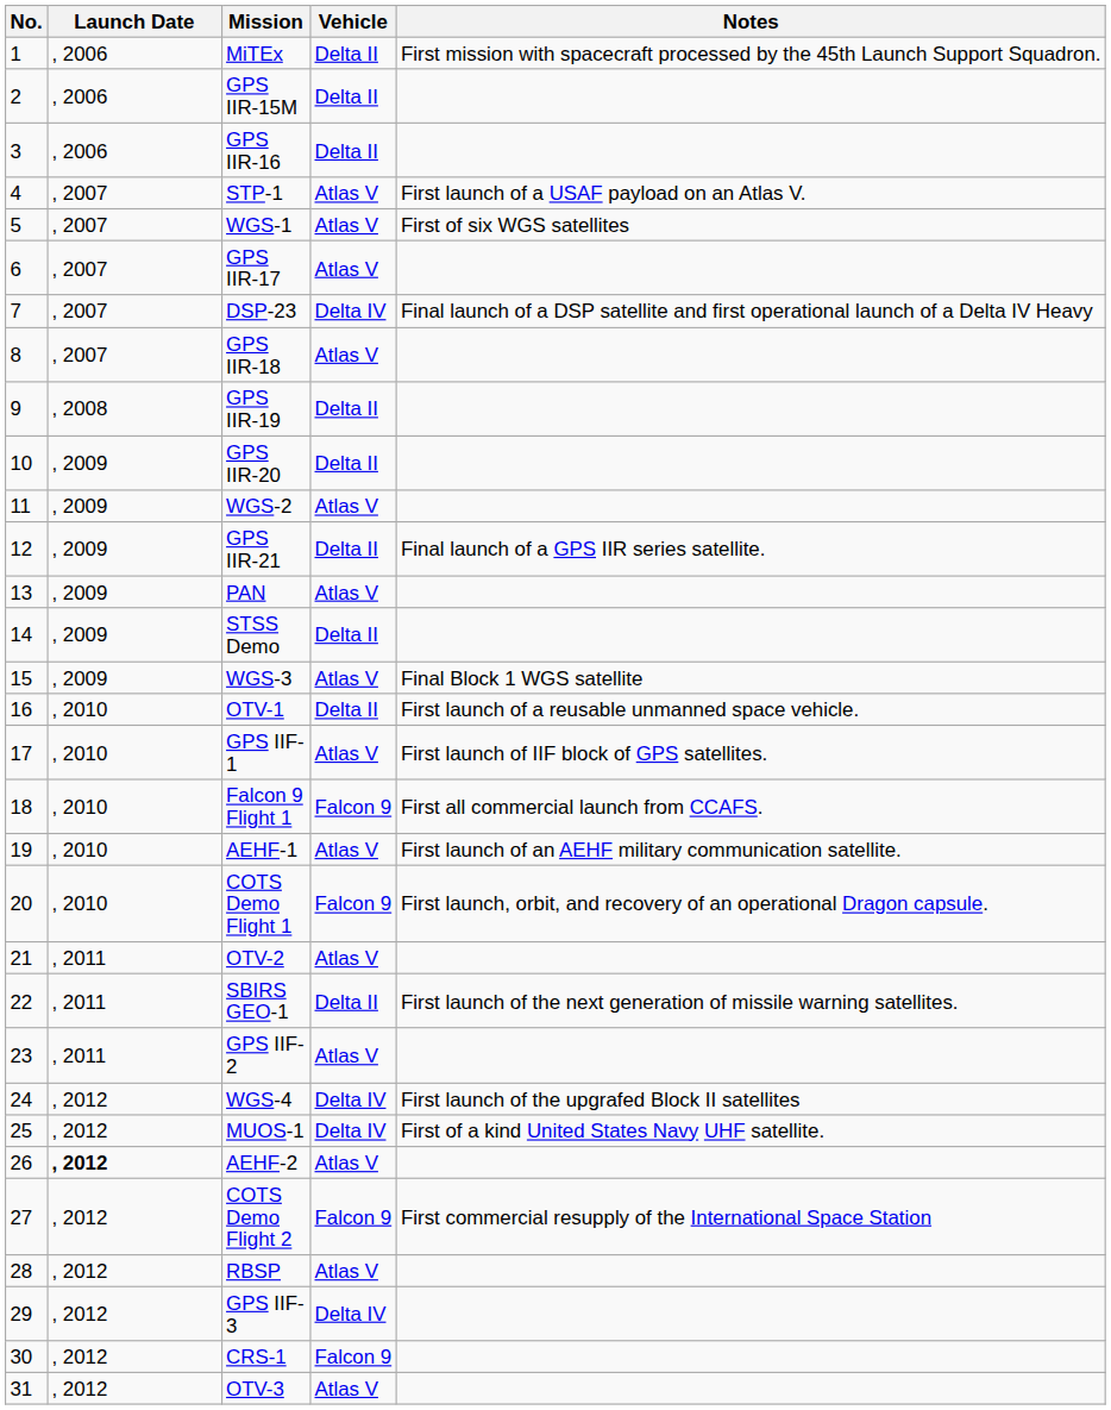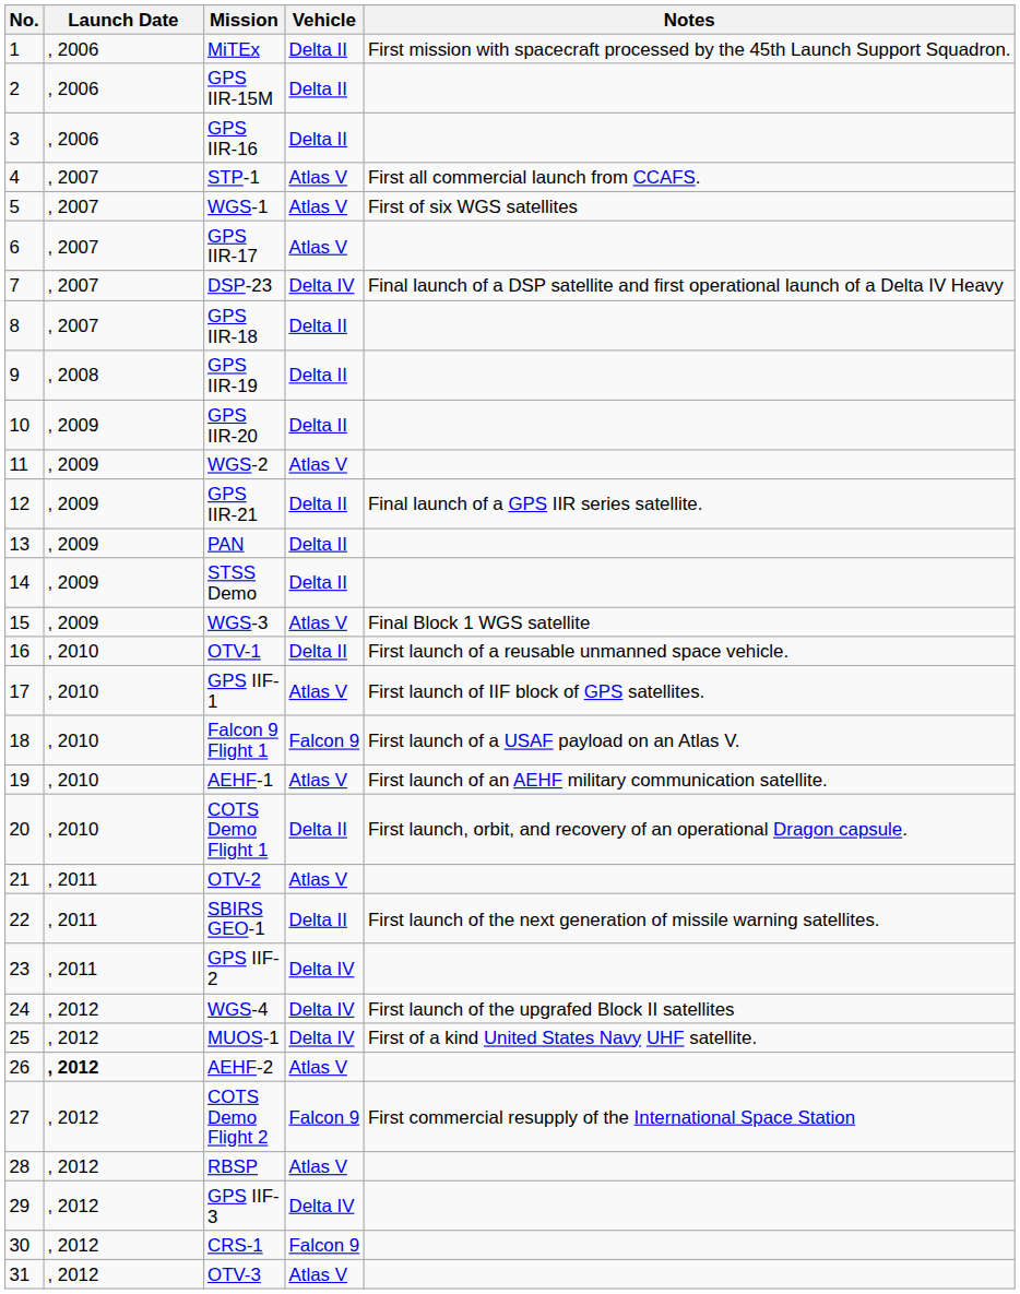 <table class="sortable wikitable" style="font-size:95%;">
 <tr>
 <th>No.</th>
 <th width="125">Launch Date</th>
 <th width="60">Mission</th>
 <th>Vehicle</th>
 <th>Notes</th>
 </tr>
 <tr>
 <td>1</td>
 <td>, 2006</td>
 <td><a href='#'>MiTEx</a><br> </td>
 <td><a href='#'>Delta II</a></td>
 <td>First mission with spacecraft processed by the 45th Launch Support Squadron.</td>
 </tr>
 <tr>
 <td>2</td>
 <td>, 2006</td>
 <td><a href='#'>GPS</a> IIR-15M </td>
 <td><a href='#'>Delta II</a></td>
 <td></td>
 </tr>
 <tr>
 <td>3</td>
 <td>, 2006</td>
 <td><a href='#'>GPS</a> IIR-16 </td>
 <td><a href='#'>Delta II</a></td>
 <td></td>
 </tr>
 <tr>
 <td>4</td>
 <td>, 2007</td>
 <td><a href='#'>STP</a>-1 </td>
 <td><a href='#'>Atlas V</a></td>
-<td>First launch of a <a href='#'>USAF</a> payload on an Atlas V.</td>
+<td>First all commercial launch from <a href='#'>CCAFS</a>.</td>
 </tr>
 <tr>
 <td>5</td>
 <td>, 2007</td>
 <td><a href='#'>WGS</a>-1</td>
 <td><a href='#'>Atlas V</a></td>
 <td>First of six WGS satellites</td>
 </tr>
 <tr>
 <td>6</td>
 <td>, 2007</td>
 <td><a href='#'>GPS</a> IIR-17 </td>
 <td><a href='#'>Atlas V</a></td>
 <td></td>
 </tr>
 <tr>
 <td>7</td>
 <td>, 2007</td>
 <td><a href='#'>DSP</a>-23 </td>
 <td><a href='#'>Delta IV</a></td>
 <td>Final launch of a DSP satellite and first operational launch of a Delta IV Heavy</td>
 </tr>
 <tr>
 <td>8</td>
 <td>, 2007</td>
 <td><a href='#'>GPS</a> IIR-18</td>
-<td><a href='#'>Atlas V</a></td>
+<td><a href='#'>Delta II</a></td>
 <td></td>
 </tr>
 <tr>
 <td>9</td>
 <td>, 2008</td>
 <td><a href='#'>GPS</a> IIR-19</td>
 <td><a href='#'>Delta II</a></td>
 <td></td>
 </tr>
 <tr>
 <td>10</td>
 <td>, 2009</td>
 <td><a href='#'>GPS</a> IIR-20</td>
 <td><a href='#'>Delta II</a></td>
 <td></td>
 </tr>
 <tr>
 <td>11</td>
 <td>, 2009</td>
 <td><a href='#'>WGS</a>-2</td>
 <td><a href='#'>Atlas V</a></td>
 <td></td>
 </tr>
 <tr>
 <td>12</td>
 <td>, 2009</td>
 <td><a href='#'>GPS</a> IIR-21</td>
 <td><a href='#'>Delta II</a></td>
 <td>Final launch of a <a href='#'>GPS</a> IIR series satellite.</td>
 </tr>
 <tr>
 <td>13</td>
 <td>, 2009</td>
 <td><a href='#'>PAN</a></td>
-<td><a href='#'>Atlas V</a></td>
+<td><a href='#'>Delta II</a></td>
 <td></td>
 </tr>
 <tr>
 <td>14</td>
 <td>, 2009</td>
 <td><a href='#'>STSS</a> Demo</td>
 <td><a href='#'>Delta II</a></td>
 <td></td>
 </tr>
 <tr>
 <td>15</td>
 <td>, 2009</td>
 <td><a href='#'>WGS</a>-3</td>
 <td><a href='#'>Atlas V</a></td>
 <td>Final Block 1 WGS satellite</td>
 </tr>
 <tr>
 <td>16</td>
 <td>, 2010</td>
 <td><a href='#'>OTV-1</a></td>
 <td><a href='#'>Delta II</a></td>
 <td>First launch of a reusable unmanned space vehicle.</td>
 </tr>
 <tr>
 <td>17</td>
 <td>, 2010</td>
 <td><a href='#'>GPS</a> IIF-1</td>
 <td><a href='#'>Atlas V</a></td>
 <td>First launch of IIF block of <a href='#'>GPS</a> satellites.</td>
 </tr>
 <tr>
 <td>18</td>
 <td>, 2010</td>
 <td><a href='#'>Falcon 9 Flight 1</a></td>
 <td><a href='#'>Falcon 9</a></td>
-<td>First all commercial launch from <a href='#'>CCAFS</a>.</td>
+<td>First launch of a <a href='#'>USAF</a> payload on an Atlas V.</td>
 </tr>
 <tr>
 <td>19</td>
 <td>, 2010</td>
 <td><a href='#'>AEHF</a>-1</td>
 <td><a href='#'>Atlas V</a></td>
 <td>First launch of an <a href='#'>AEHF</a> military communication satellite.</td>
 </tr>
 <tr>
 <td>20</td>
 <td>, 2010</td>
 <td><a href='#'>COTS Demo Flight 1</a></td>
-<td><a href='#'>Falcon 9</a></td>
+<td><a href='#'>Delta II</a></td>
 <td>First launch, orbit, and recovery of an operational <a href='#'>Dragon capsule</a>.</td>
 </tr>
 <tr>
 <td>21</td>
 <td>, 2011</td>
 <td><a href='#'>OTV-2</a></td>
 <td><a href='#'>Atlas V</a></td>
 <td></td>
 </tr>
 <tr>
 <td>22</td>
 <td>, 2011</td>
 <td><a href='#'>SBIRS</a> <a href='#'>GEO</a>-1</td>
 <td><a href='#'>Delta II</a></td>
 <td>First launch of the next generation of missile warning satellites.</td>
 </tr>
 <tr>
 <td>23</td>
 <td>, 2011</td>
 <td><a href='#'>GPS</a> IIF-2</td>
-<td><a href='#'>Atlas V</a></td>
+<td><a href='#'>Delta IV</a></td>
 <td></td>
 </tr>
 <tr>
 <td>24</td>
 <td>, 2012</td>
 <td><a href='#'>WGS</a>-4</td>
 <td><a href='#'>Delta IV</a></td>
 <td>First launch of the upgrafed Block II satellites</td>
 </tr>
 <tr>
 <td>25</td>
 <td>, 2012</td>
 <td><a href='#'>MUOS</a>-1</td>
 <td><a href='#'>Delta IV</a></td>
 <td>First of a kind <a href='#'>United States Navy</a> <a href='#'>UHF</a> satellite.</td>
 </tr>
 <tr>
 <td>26</td>
 <td><strong>, 2012</strong></td>
 <td><a href='#'>AEHF</a>-2</td>
 <td><a href='#'>Atlas V</a></td>
 <td></td>
 </tr>
 <tr>
 <td>27</td>
 <td>, 2012</td>
 <td><a href='#'>COTS Demo Flight 2</a></td>
 <td><a href='#'>Falcon 9</a></td>
 <td>First commercial resupply of the <a href='#'>International Space Station</a></td>
 </tr>
 <tr>
 <td>28</td>
 <td>, 2012</td>
 <td><a href='#'>RBSP</a></td>
 <td><a href='#'>Atlas V</a></td>
 <td></td>
 </tr>
 <tr>
 <td>29</td>
 <td>, 2012</td>
 <td><a href='#'>GPS</a> IIF-3 </td>
 <td><a href='#'>Delta IV</a></td>
 <td></td>
 </tr>
 <tr>
 <td>30</td>
 <td>, 2012</td>
 <td><a href='#'>CRS-1</a></td>
 <td><a href='#'>Falcon 9</a></td>
 <td></td>
 </tr>
 <tr>
 <td>31</td>
 <td>, 2012</td>
 <td><a href='#'>OTV-3</a></td>
 <td><a href='#'>Atlas V</a></td>
 <td></td>
 </tr>
 </table>
